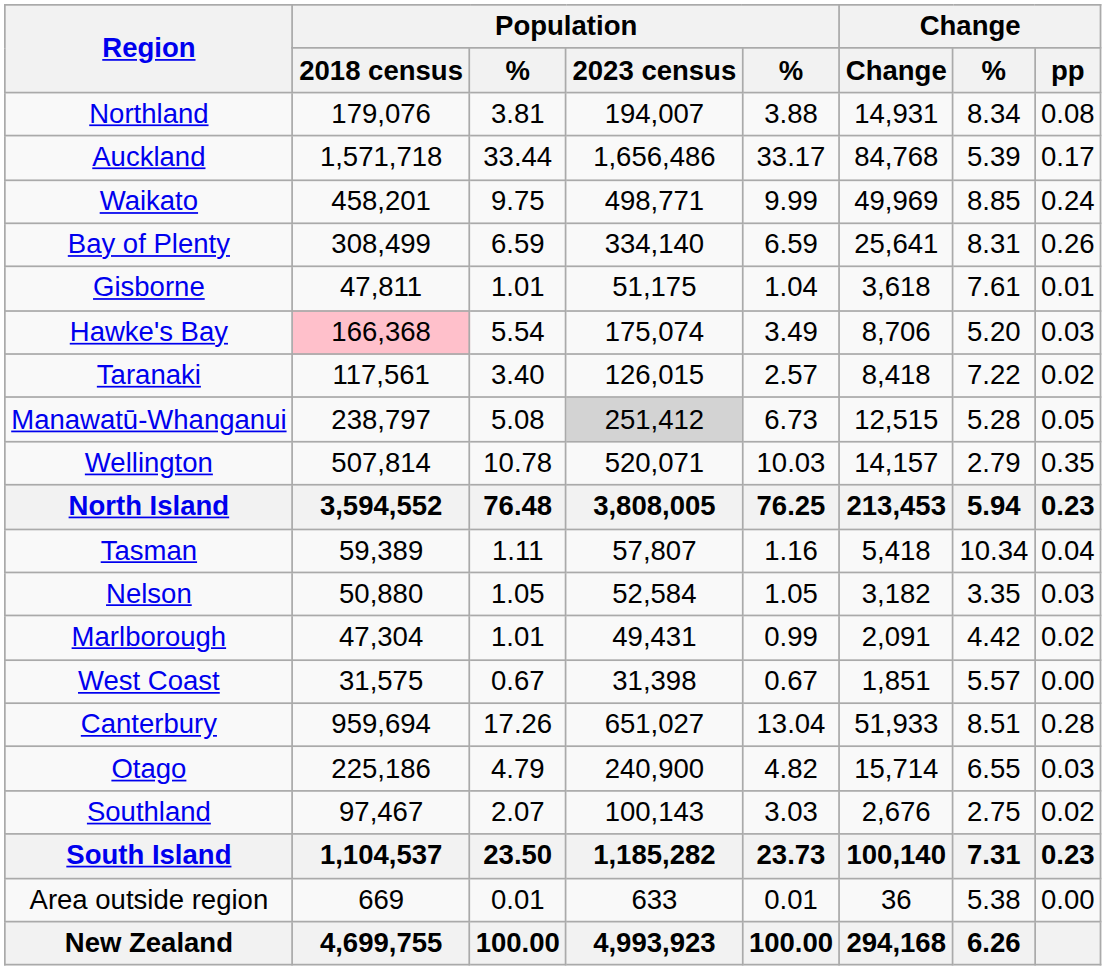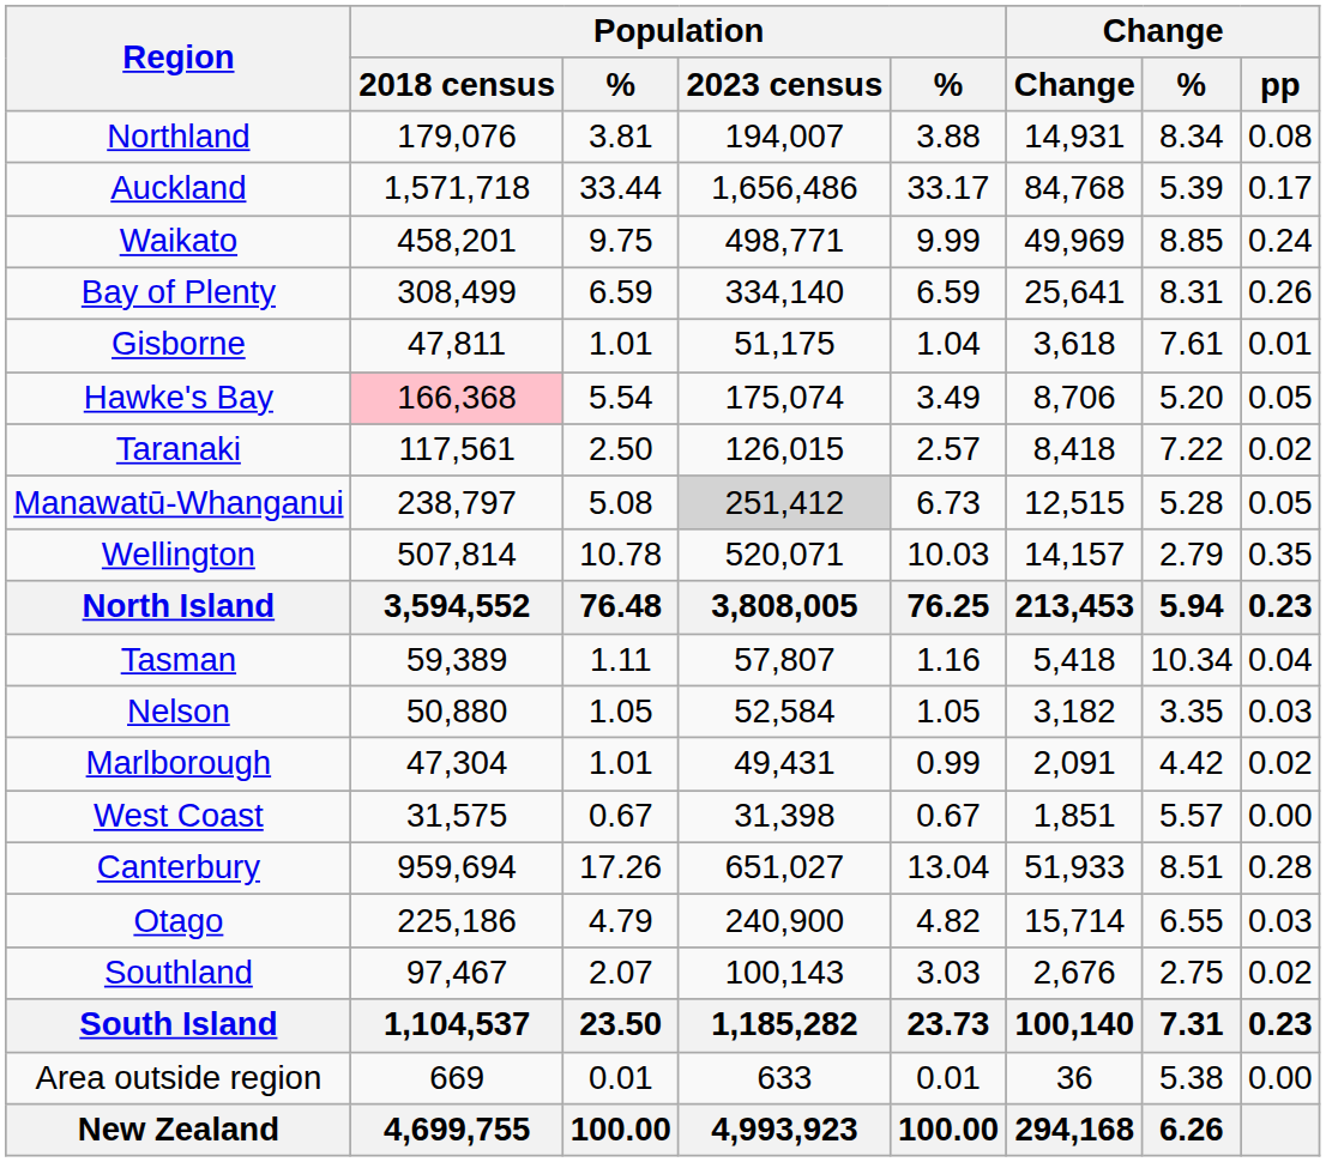 <table class="wikitable sortable" style="text-align:center;">
 <tr>
 <th rowspan="2"><a href='#'>Region</a></th>
 <th colspan="4">Population</th>
 <th colspan="3">Change</th>
 </tr>
 <tr>
 <th>2018 census</th>
 <th>%</th>
 <th>2023 census</th>
 <th>%</th>
 <th>Change</th>
 <th>%</th>
 <th>pp</th>
 </tr>
 <tr>
 <td><a href='#'>Northland</a></td>
 <td>179,076</td>
 <td>3.81</td>
 <td>194,007</td>
 <td>3.88</td>
 <td>14,931</td>
 <td>8.34</td>
 <td>0.08</td>
 </tr>
 <tr>
 <td><a href='#'>Auckland</a></td>
 <td>1,571,718</td>
 <td>33.44</td>
 <td>1,656,486</td>
 <td>33.17</td>
 <td>84,768</td>
 <td>5.39</td>
 <td>0.17</td>
 </tr>
 <tr>
 <td><a href='#'>Waikato</a></td>
 <td>458,201</td>
 <td>9.75</td>
 <td>498,771</td>
 <td>9.99</td>
 <td>49,969</td>
 <td>8.85</td>
 <td>0.24</td>
 </tr>
 <tr>
 <td><a href='#'>Bay of Plenty</a></td>
 <td>308,499</td>
 <td>6.59</td>
 <td>334,140</td>
 <td>6.59</td>
 <td>25,641</td>
 <td>8.31</td>
 <td>0.26</td>
 </tr>
 <tr>
 <td><a href='#'>Gisborne</a></td>
 <td>47,811</td>
 <td>1.01</td>
 <td>51,175</td>
 <td>1.04</td>
 <td>3,618</td>
 <td>7.61</td>
 <td>0.01</td>
 </tr>
 <tr>
 <td><a href='#'>Hawke's Bay</a></td>
 <td style="background: pink;">166,368</td>
 <td>5.54</td>
 <td>175,074</td>
 <td>3.49</td>
 <td>8,706</td>
 <td>5.20</td>
-<td>0.03</td>
+<td>0.05</td>
 </tr>
 <tr>
 <td><a href='#'>Taranaki</a></td>
 <td>117,561</td>
-<td>3.40</td>
+<td>2.50</td>
 <td>126,015</td>
 <td>2.57</td>
 <td>8,418</td>
 <td>7.22</td>
 <td>0.02</td>
 </tr>
 <tr>
 <td><a href='#'>Manawatū-Whanganui</a></td>
 <td>238,797</td>
 <td>5.08</td>
 <td style="background: lightgrey;">251,412</td>
 <td>6.73</td>
 <td>12,515</td>
 <td>5.28</td>
 <td>0.05</td>
 </tr>
 <tr>
 <td><a href='#'>Wellington</a></td>
 <td>507,814</td>
 <td>10.78</td>
 <td>520,071</td>
 <td>10.03</td>
 <td>14,157</td>
 <td>2.79</td>
 <td>0.35</td>
 </tr>
 <tr>
 <th><a href='#'>North Island</a></th>
 <th>3,594,552</th>
 <th>76.48</th>
 <th>3,808,005</th>
 <th>76.25</th>
 <th>213,453</th>
 <th>5.94</th>
 <th>0.23</th>
 </tr>
 <tr>
 <td><a href='#'>Tasman</a></td>
 <td>59,389</td>
 <td>1.11</td>
 <td>57,807</td>
 <td>1.16</td>
 <td>5,418</td>
 <td>10.34</td>
 <td>0.04</td>
 </tr>
 <tr>
 <td><a href='#'>Nelson</a></td>
 <td>50,880</td>
 <td>1.05</td>
 <td>52,584</td>
 <td>1.05</td>
 <td>3,182</td>
 <td>3.35</td>
 <td>0.03</td>
 </tr>
 <tr>
 <td><a href='#'>Marlborough</a></td>
 <td>47,304</td>
 <td>1.01</td>
 <td>49,431</td>
 <td>0.99</td>
 <td>2,091</td>
 <td>4.42</td>
 <td>0.02</td>
 </tr>
 <tr>
 <td><a href='#'>West Coast</a></td>
 <td>31,575</td>
 <td>0.67</td>
 <td>31,398</td>
 <td>0.67</td>
 <td>1,851</td>
 <td>5.57</td>
 <td>0.00</td>
 </tr>
 <tr>
 <td><a href='#'>Canterbury</a></td>
 <td>959,694</td>
 <td>17.26</td>
 <td>651,027</td>
 <td>13.04</td>
 <td>51,933</td>
 <td>8.51</td>
 <td>0.28</td>
 </tr>
 <tr>
 <td><a href='#'>Otago</a></td>
 <td>225,186</td>
 <td>4.79</td>
 <td>240,900</td>
 <td>4.82</td>
 <td>15,714</td>
 <td>6.55</td>
 <td>0.03</td>
 </tr>
 <tr>
 <td><a href='#'>Southland</a></td>
 <td>97,467</td>
 <td>2.07</td>
 <td>100,143</td>
 <td>3.03</td>
 <td>2,676</td>
 <td>2.75</td>
 <td>0.02</td>
 </tr>
 <tr>
 <th><a href='#'>South Island</a></th>
 <th>1,104,537</th>
 <th>23.50</th>
 <th>1,185,282</th>
 <th>23.73</th>
 <th>100,140</th>
 <th>7.31</th>
 <th>0.23</th>
 </tr>
 <tr>
 <td>Area outside region</td>
 <td>669</td>
 <td>0.01</td>
 <td>633</td>
 <td>0.01</td>
 <td>36</td>
 <td>5.38</td>
 <td>0.00</td>
 </tr>
 <tr>
 <th> New Zealand</th>
 <th>4,699,755</th>
 <th>100.00</th>
 <th>4,993,923</th>
 <th>100.00</th>
 <th>294,168</th>
 <th>6.26</th>
 <th></th>
 </tr>
 </table>
